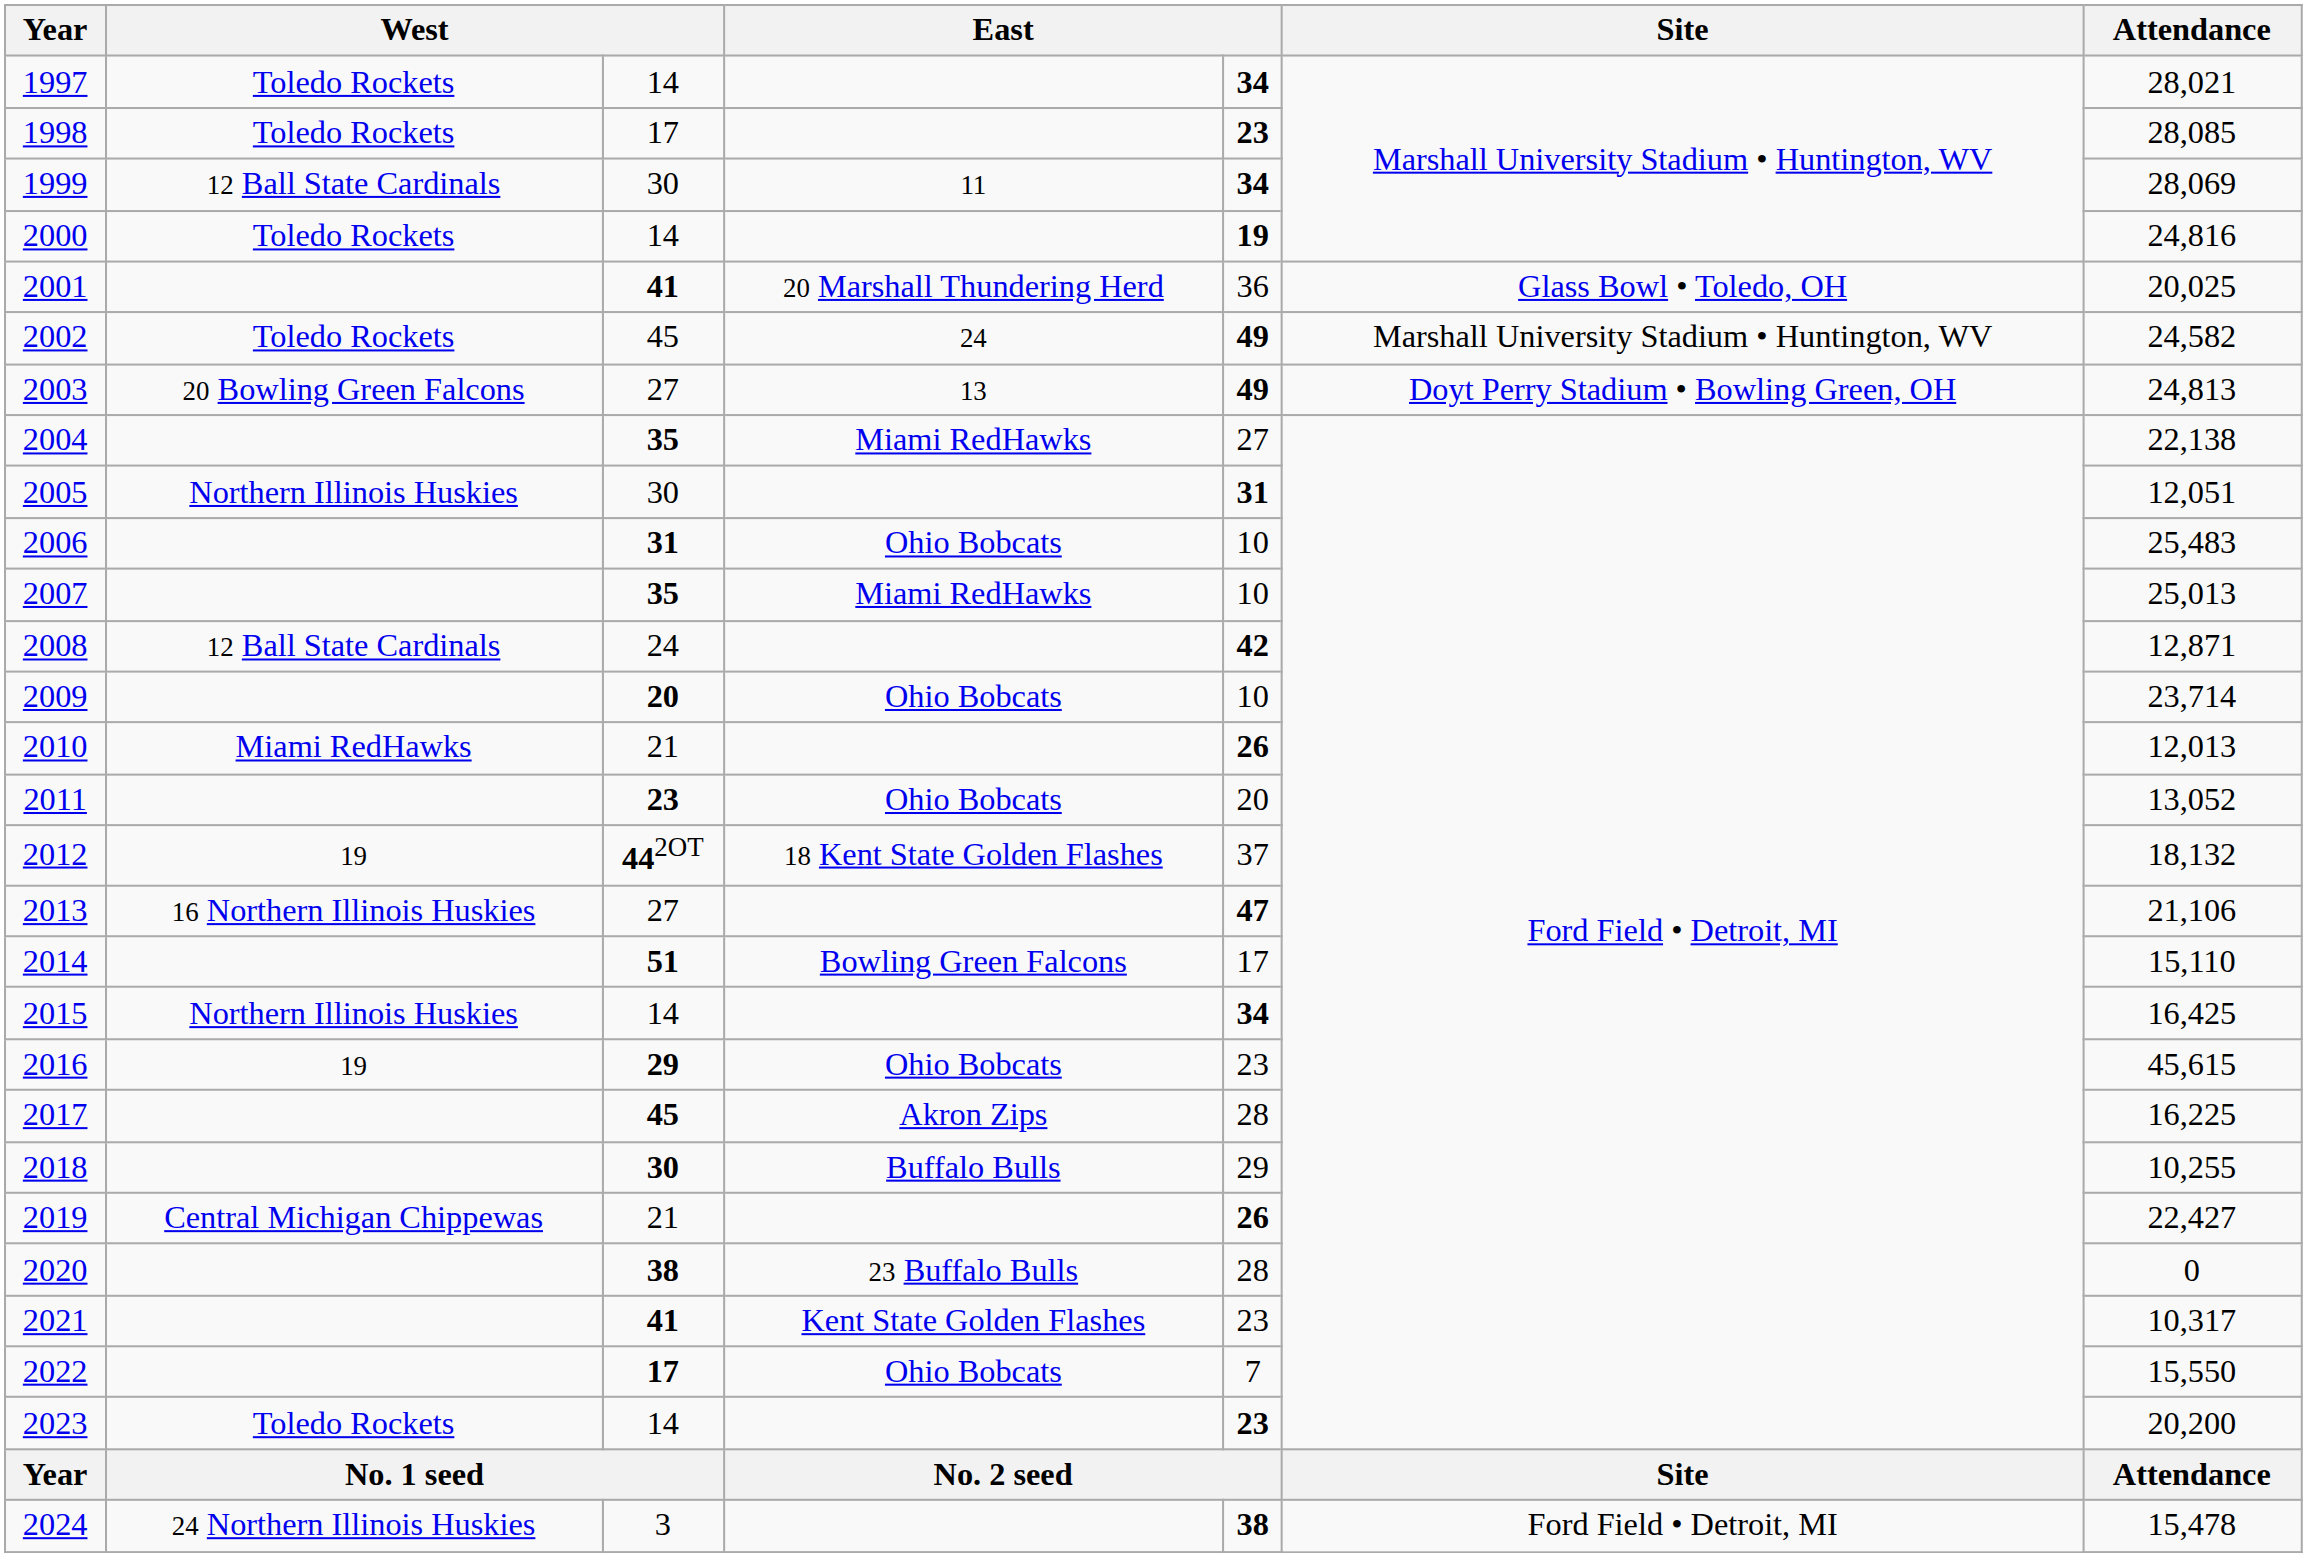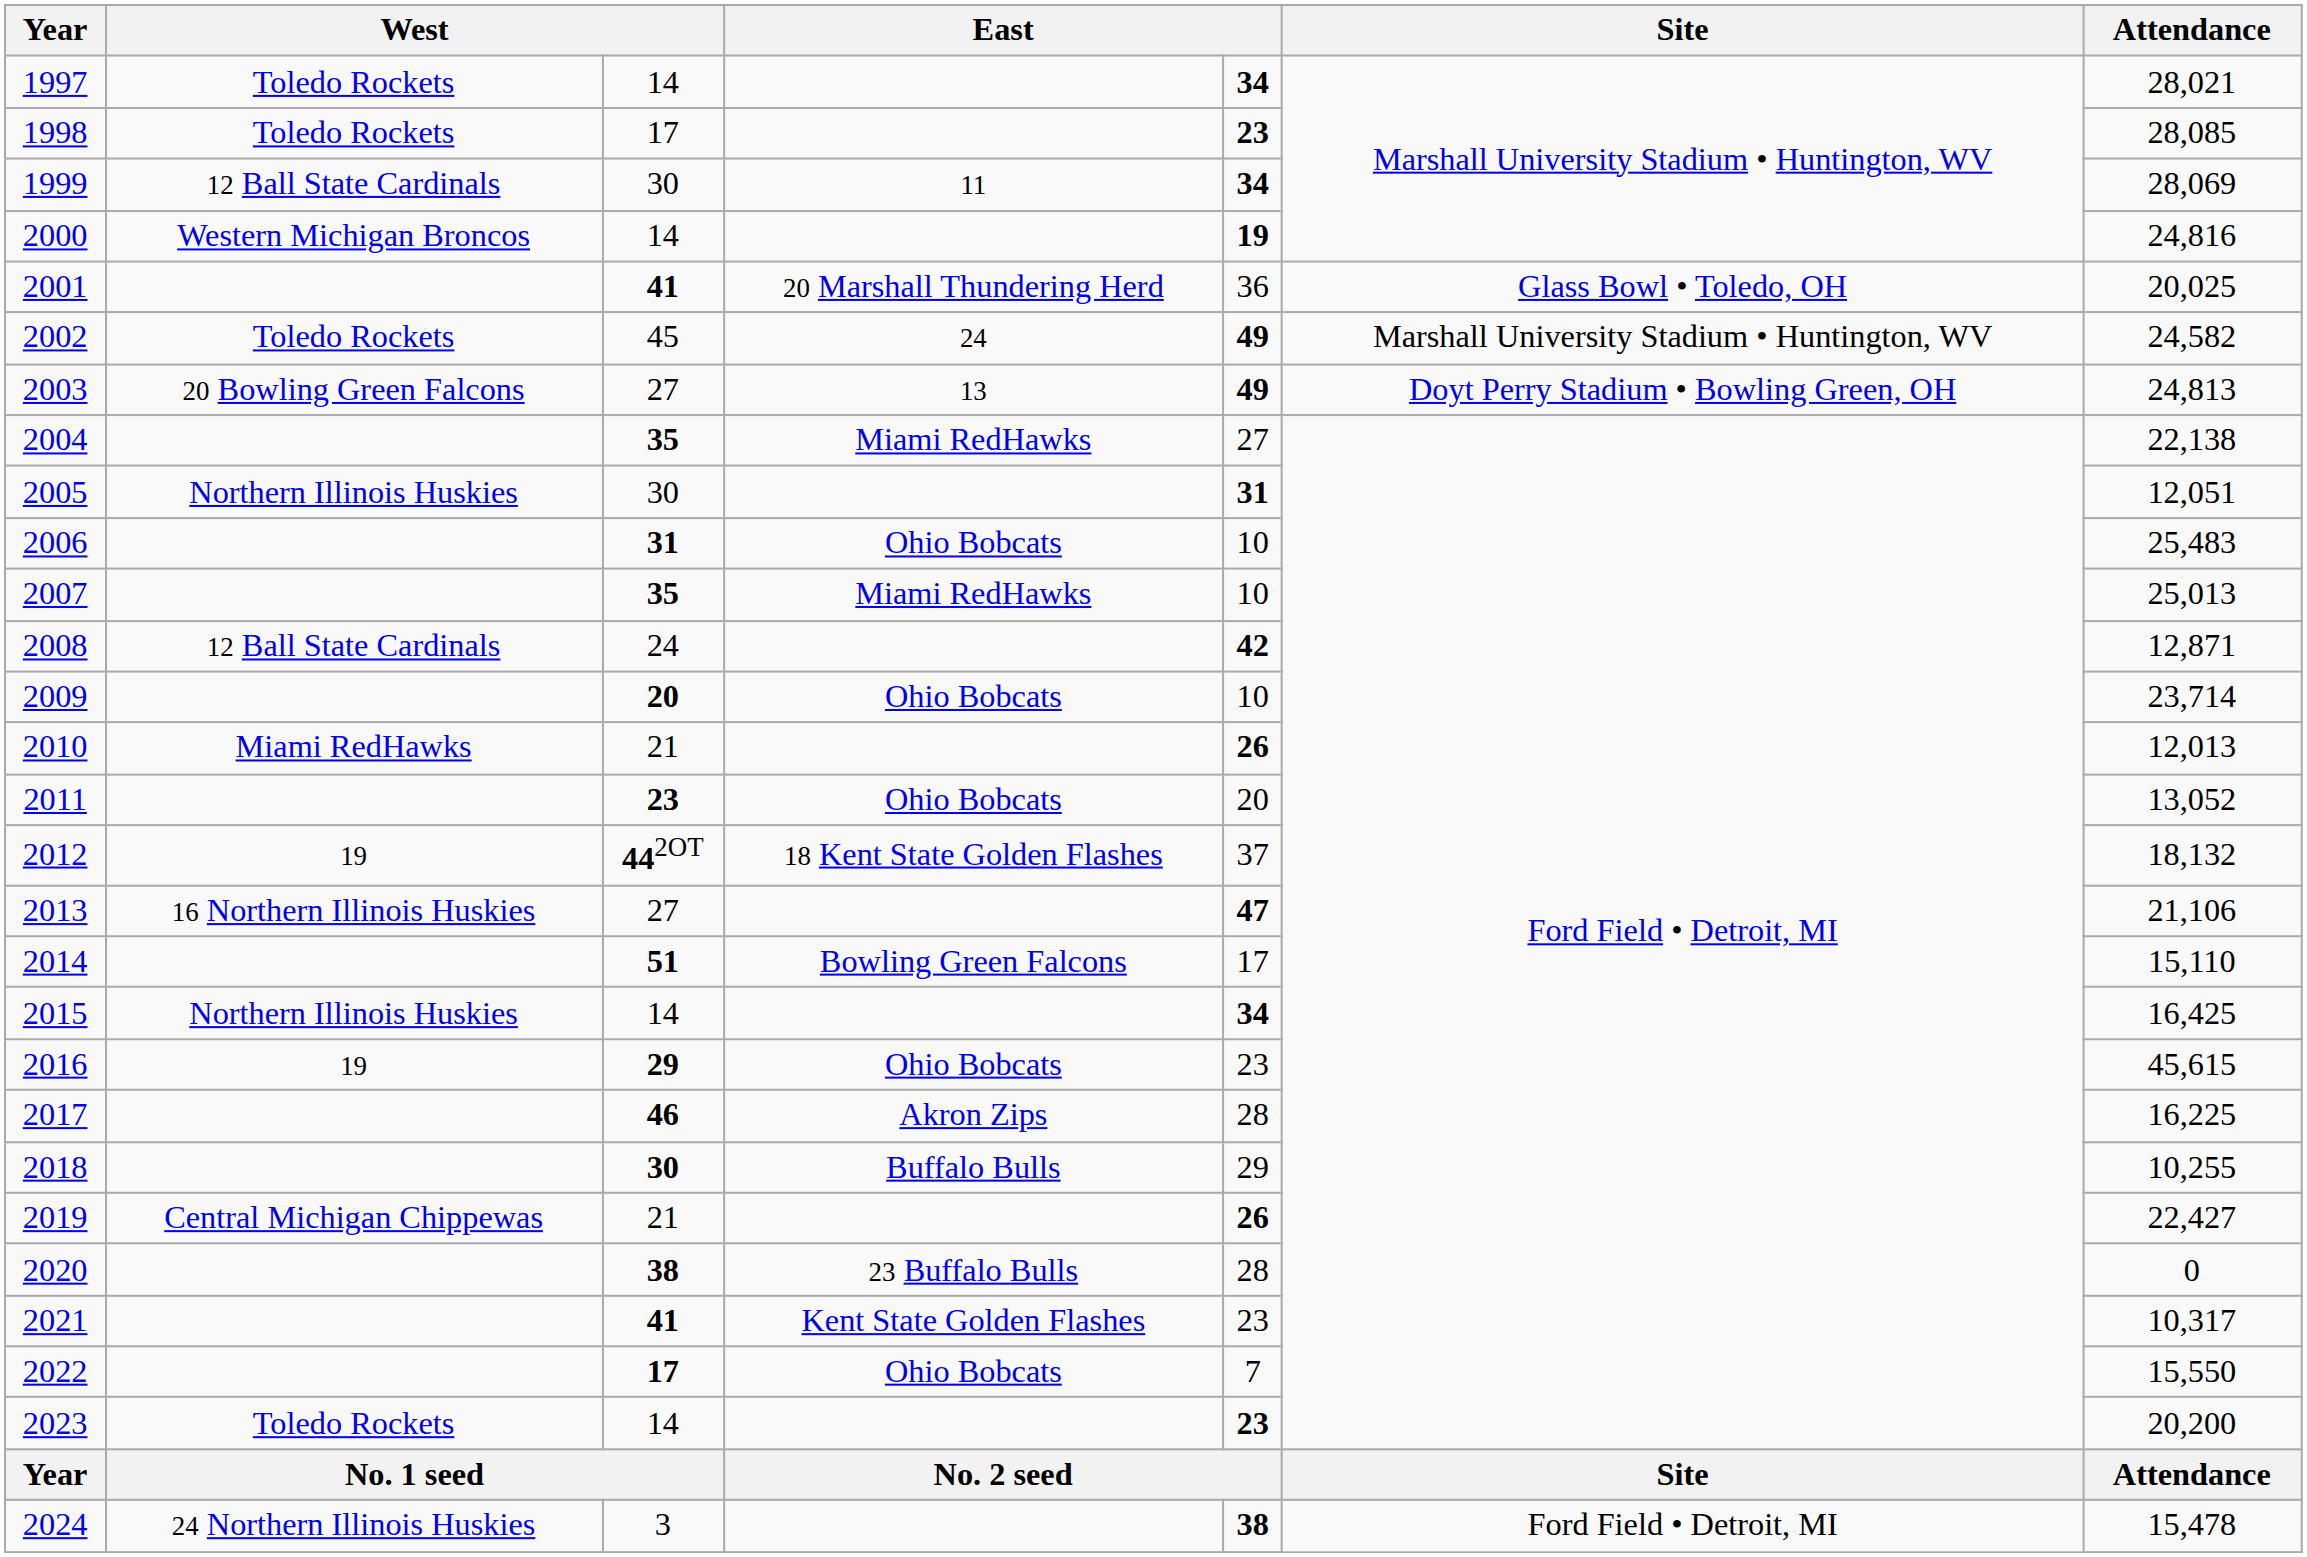 <table class="wikitable" style="text-align:center;" width=90%>
 <tr>
 <th>Year</th>
 <th colspan="2">West</th>
 <th colspan="2">East</th>
 <th>Site</th>
 <th>Attendance</th>
 </tr>
 <tr>
 <td><a href='#'>1997</a></td>
 <td><small></small> <a href='#'>Toledo Rockets</a></td>
 <td>14</td>
 <td style=><small></small> <strong><a href='#'></a></strong></td>
 <td><strong>34</strong></td>
 <td rowspan=4><a href='#'>Marshall University Stadium</a> • <a href='#'>Huntington, WV</a></td>
 <td>28,021</td>
 </tr>
 <tr>
 <td><a href='#'>1998</a></td>
 <td><small></small> <a href='#'>Toledo Rockets</a></td>
 <td>17</td>
 <td style=><small></small> <strong><a href='#'></a></strong></td>
 <td><strong>23</strong></td>
 <td>28,085</td>
 </tr>
 <tr>
 <td><a href='#'>1999</a></td>
 <td><small>12</small> <a href='#'>Ball State Cardinals</a></td>
 <td>30</td>
 <td style=><small>11</small> <strong><a href='#'></a></strong></td>
 <td><strong>34</strong></td>
 <td>28,069</td>
 </tr>
 <tr>
 <td><a href='#'>2000</a></td>
-<td><small></small> <a href='#'>Toledo Rockets</a></td>
+<td><small></small> <a href='#'>Western Michigan Broncos</a></td>
 <td>14</td>
 <td style=><small></small> <strong><a href='#'></a></strong></td>
 <td><strong>19</strong></td>
 <td>24,816</td>
 </tr>
 <tr>
 <td><a href='#'>2001</a></td>
 <td style=><small></small> <strong><a href='#'></a></strong></td>
 <td><strong>41</strong></td>
 <td><small>20</small> <a href='#'>Marshall Thundering Herd</a></td>
 <td>36</td>
 <td><a href='#'>Glass Bowl</a> • <a href='#'>Toledo, OH</a></td>
 <td>20,025</td>
 </tr>
 <tr>
 <td><a href='#'>2002</a></td>
 <td><small></small> <a href='#'>Toledo Rockets</a></td>
 <td>45</td>
 <td style=><small>24</small> <strong><a href='#'></a></strong></td>
 <td><strong>49</strong></td>
 <td>Marshall University Stadium • Huntington, WV</td>
 <td>24,582</td>
 </tr>
 <tr>
 <td><a href='#'>2003</a></td>
 <td><small>20</small> <a href='#'>Bowling Green Falcons</a></td>
 <td>27</td>
 <td style=><small>13</small> <strong><a href='#'></a></strong></td>
 <td><strong>49</strong></td>
 <td><a href='#'>Doyt Perry Stadium</a> • <a href='#'>Bowling Green, OH</a></td>
 <td>24,813</td>
 </tr>
 <tr>
 <td><a href='#'>2004</a></td>
 <td style=><small></small> <strong><a href='#'></a></strong></td>
 <td><strong>35</strong></td>
 <td><small></small> <a href='#'>Miami RedHawks</a></td>
 <td>27</td>
 <td rowspan=20><a href='#'>Ford Field</a> • <a href='#'>Detroit, MI</a></td>
 <td>22,138</td>
 </tr>
 <tr>
 <td><a href='#'>2005</a></td>
 <td><small></small> <a href='#'>Northern Illinois Huskies</a></td>
 <td>30</td>
 <td style=><small></small> <strong><a href='#'></a></strong></td>
 <td><strong>31</strong></td>
 <td>12,051</td>
 </tr>
 <tr>
 <td><a href='#'>2006</a></td>
 <td style=><small></small> <strong><a href='#'></a></strong></td>
 <td><strong>31</strong></td>
 <td><small></small> <a href='#'>Ohio Bobcats</a></td>
 <td>10</td>
 <td>25,483</td>
 </tr>
 <tr>
 <td><a href='#'>2007</a></td>
 <td style=><small></small> <strong><a href='#'></a></strong></td>
 <td><strong>35</strong></td>
 <td><small></small> <a href='#'>Miami RedHawks</a></td>
 <td>10</td>
 <td>25,013</td>
 </tr>
 <tr>
 <td><a href='#'>2008</a></td>
 <td><small>12</small> <a href='#'>Ball State Cardinals</a></td>
 <td>24</td>
 <td style=><small></small> <strong><a href='#'></a></strong></td>
 <td><strong>42</strong></td>
 <td>12,871</td>
 </tr>
 <tr>
 <td><a href='#'>2009</a></td>
 <td style=><small></small> <strong><a href='#'></a></strong></td>
 <td><strong>20</strong></td>
 <td><small></small> <a href='#'>Ohio Bobcats</a></td>
 <td>10</td>
 <td>23,714</td>
 </tr>
 <tr>
 <td><a href='#'>2010</a></td>
 <td><a href='#'>Miami RedHawks</a></td>
 <td>21</td>
 <td style=><small></small> <strong><a href='#'></a></strong></td>
 <td><strong>26</strong></td>
 <td>12,013</td>
 </tr>
 <tr>
 <td><a href='#'>2011</a></td>
 <td style=><small></small> <strong><a href='#'></a></strong></td>
 <td><strong>23</strong></td>
 <td><small></small> <a href='#'>Ohio Bobcats</a></td>
 <td>20</td>
 <td>13,052</td>
 </tr>
 <tr>
 <td><a href='#'>2012</a></td>
 <td style=><small>19</small> <strong><a href='#'></a></strong></td>
 <td><strong>44</strong><sup>2OT</sup></td>
 <td><small>18</small> <a href='#'>Kent State Golden Flashes</a></td>
 <td>37</td>
 <td>18,132</td>
 </tr>
 <tr>
 <td><a href='#'>2013</a></td>
 <td><small>16</small> <a href='#'>Northern Illinois Huskies</a></td>
 <td>27</td>
 <td style=><small></small> <strong><a href='#'></a></strong></td>
 <td><strong>47</strong></td>
 <td>21,106</td>
 </tr>
 <tr>
 <td><a href='#'>2014</a></td>
 <td style=><small></small> <strong><a href='#'></a></strong></td>
 <td><strong>51</strong></td>
 <td><small></small> <a href='#'>Bowling Green Falcons</a></td>
 <td>17</td>
 <td>15,110</td>
 </tr>
 <tr>
 <td><a href='#'>2015</a></td>
 <td><small></small> <a href='#'>Northern Illinois Huskies</a></td>
 <td>14</td>
 <td style=><small></small> <strong><a href='#'></a></strong></td>
 <td><strong>34</strong></td>
 <td>16,425</td>
 </tr>
 <tr>
 <td><a href='#'>2016</a></td>
 <td style=><small>19</small> <strong><a href='#'></a></strong></td>
 <td><strong>29</strong></td>
 <td><small></small> <a href='#'>Ohio Bobcats</a></td>
 <td>23</td>
 <td>45,615</td>
 </tr>
 <tr>
 <td><a href='#'>2017</a></td>
 <td style=><a href='#'><strong></strong></a></td>
-<td><strong>45</strong></td>
+<td><strong>46</strong></td>
 <td><small></small> <a href='#'>Akron Zips</a></td>
 <td>28</td>
 <td>16,225</td>
 </tr>
 <tr>
 <td><a href='#'>2018</a></td>
 <td style=><small></small> <a href='#'><strong></strong></a></td>
 <td><strong>30</strong></td>
 <td><small></small> <a href='#'>Buffalo Bulls</a></td>
 <td>29</td>
 <td>10,255</td>
 </tr>
 <tr>
 <td><a href='#'>2019</a></td>
 <td><a href='#'>Central Michigan Chippewas</a></td>
 <td>21</td>
 <td style=><small></small> <a href='#'><strong></strong></a></td>
 <td><strong>26</strong></td>
 <td>22,427</td>
 </tr>
 <tr>
 <td><a href='#'>2020</a></td>
 <td style=><a href='#'><strong></strong></a></td>
 <td><strong>38</strong></td>
 <td><small>23</small> <a href='#'>Buffalo Bulls</a></td>
 <td>28</td>
 <td>0</td>
 </tr>
 <tr>
 <td><a href='#'>2021</a></td>
 <td style=><small></small> <a href='#'><strong></strong></a></td>
 <td><strong>41</strong></td>
 <td><a href='#'>Kent State Golden Flashes</a></td>
 <td>23</td>
 <td>10,317</td>
 </tr>
 <tr>
 <td><a href='#'>2022</a></td>
 <td style=><a href='#'><strong></strong></a></td>
 <td><strong>17</strong></td>
 <td><a href='#'>Ohio Bobcats</a></td>
 <td>7</td>
 <td>15,550</td>
 </tr>
 <tr>
 <td><a href='#'>2023</a></td>
 <td><a href='#'>Toledo Rockets</a></td>
 <td>14</td>
 <td style=><a href='#'></a></td>
 <td><strong>23</strong></td>
 <td>20,200</td>
 </tr>
 <tr>
 <th>Year</th>
 <th colspan=2>No. 1 seed</th>
 <th colspan=2>No. 2 seed</th>
 <th>Site</th>
 <th>Attendance</th>
 </tr>
 <tr>
 <td><a href='#'>2024</a></td>
 <td><small>24</small> <a href='#'>Northern Illinois Huskies</a></td>
 <td>3</td>
 <td style=><a href='#'></a></td>
 <td><strong>38</strong></td>
 <td rowspan=2>Ford Field • Detroit, MI</td>
 <td>15,478</td>
 </tr>
 <tr>
 </tr>
 </table>
